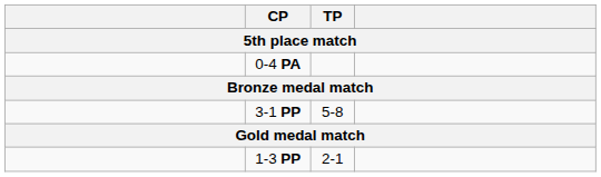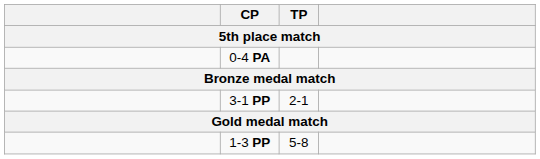 <table class="wikitable" style="text-align: center;" |>
 <tr>
 <th width="250"></th>
 <th width="62">CP</th>
 <th width="40">TP</th>
 <th width="250"></th>
 </tr>
 <tr>
 <th colspan="5">5th place match</th>
 </tr>
 <tr>
 <td style="text-align:left;"></td>
 <td>0-4 <strong>PA</strong></td>
 <td></td>
 <td style="text-align:left;"><strong></strong></td>
 </tr>
 <tr>
 <th colspan="5">Bronze medal match</th>
 </tr>
 <tr>
 <td style="text-align:left;"><strong></strong></td>
 <td>3-1 <strong>PP</strong></td>
-<td>5-8</td>
+<td>2-1</td>
 <td style="text-align:left;"></td>
 </tr>
 <tr>
 <th colspan="5">Gold medal match</th>
 </tr>
 <tr>
 <td style="text-align:left;"></td>
 <td>1-3 <strong>PP</strong></td>
-<td>2-1</td>
+<td>5-8</td>
 <td style="text-align:left;"><strong></strong></td>
 </tr>
 </table>
